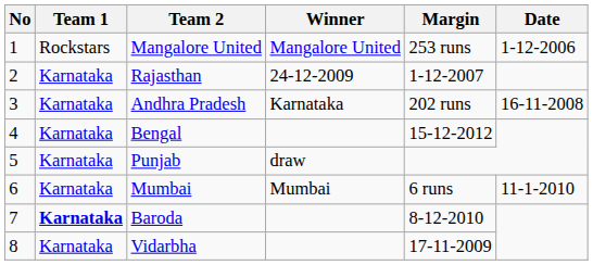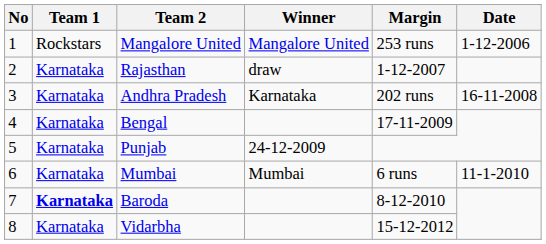 <table class="wikitable">
 <tr>
 <th>No</th>
 <th>Team 1</th>
 <th>Team 2</th>
 <th>Winner</th>
 <th>Margin</th>
 <th>Date</th>
 </tr>
 <tr>
 <td>1</td>
 <td>Rockstars</td>
 <td><a href='#'>Mangalore United</a></td>
 <td><a href='#'>Mangalore United</a></td>
 <td>253 runs</td>
 <td>1-12-2006</td>
 </tr>
 <tr>
 <td>2</td>
 <td><a href='#'>Karnataka</a></td>
 <td><a href='#'>Rajasthan</a></td>
-<td>24-12-2009</td>
+<td>draw</td>
 <td>1-12-2007</td>
 </tr>
 <tr>
 <td>3</td>
 <td><a href='#'>Karnataka</a></td>
 <td><a href='#'>Andhra Pradesh</a></td>
 <td>Karnataka</td>
 <td>202 runs</td>
 <td>16-11-2008</td>
 </tr>
 <tr>
 <td>4</td>
 <td><a href='#'>Karnataka</a></td>
 <td><a href='#'>Bengal</a></td>
 <td></td>
-<td>15-12-2012</td>
+<td>17-11-2009</td>
 </tr>
 <tr>
 <td>5</td>
 <td><a href='#'>Karnataka</a></td>
 <td><a href='#'>Punjab</a></td>
-<td>draw</td>
+<td>24-12-2009</td>
 </tr>
 <tr>
 <td>6</td>
 <td><a href='#'>Karnataka</a></td>
 <td><a href='#'>Mumbai</a></td>
 <td>Mumbai</td>
 <td>6 runs</td>
 <td>11-1-2010</td>
 </tr>
 <tr>
 <td>7</td>
 <td><strong><a href='#'>Karnataka</a></strong></td>
 <td><a href='#'>Baroda</a></td>
 <td></td>
 <td>8-12-2010</td>
 </tr>
 <tr>
 <td>8</td>
 <td><a href='#'>Karnataka</a></td>
 <td><a href='#'>Vidarbha</a></td>
 <td></td>
-<td>17-11-2009</td>
+<td>15-12-2012</td>
 </tr>
 </table>
